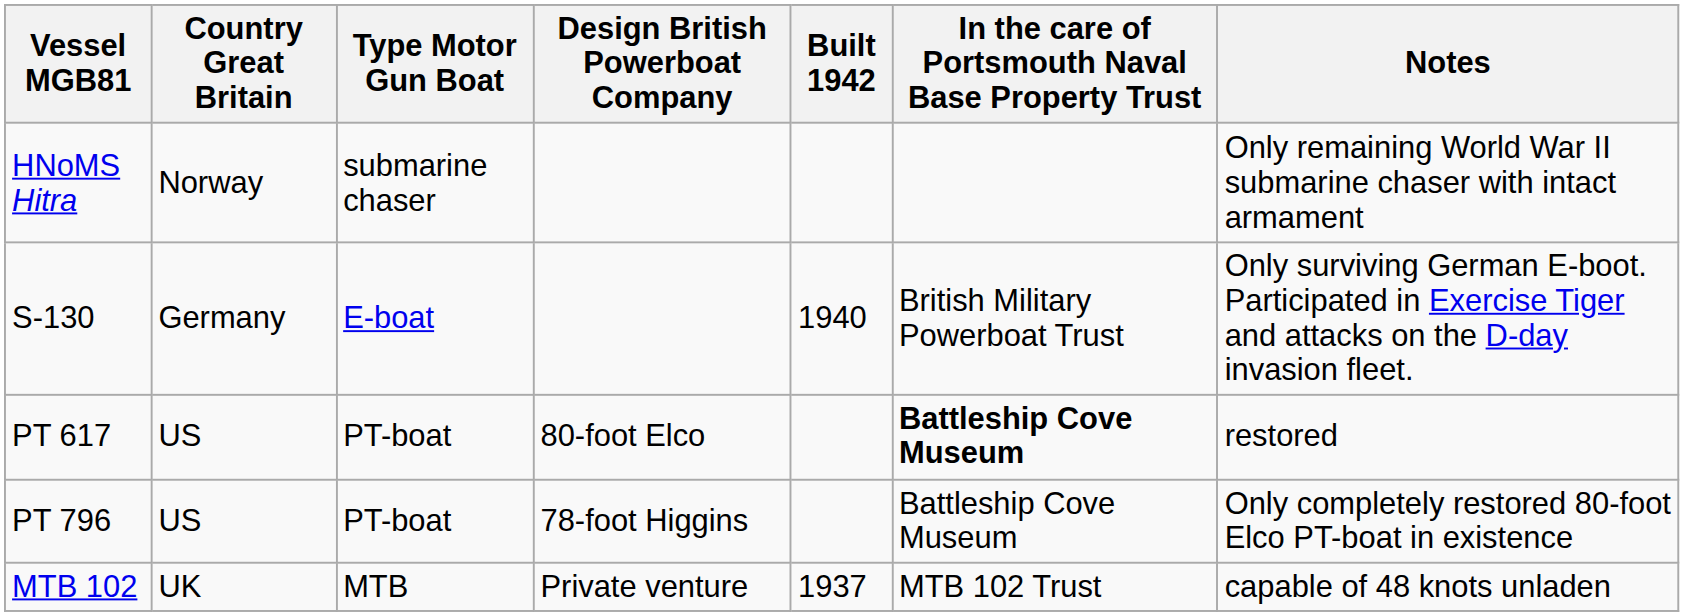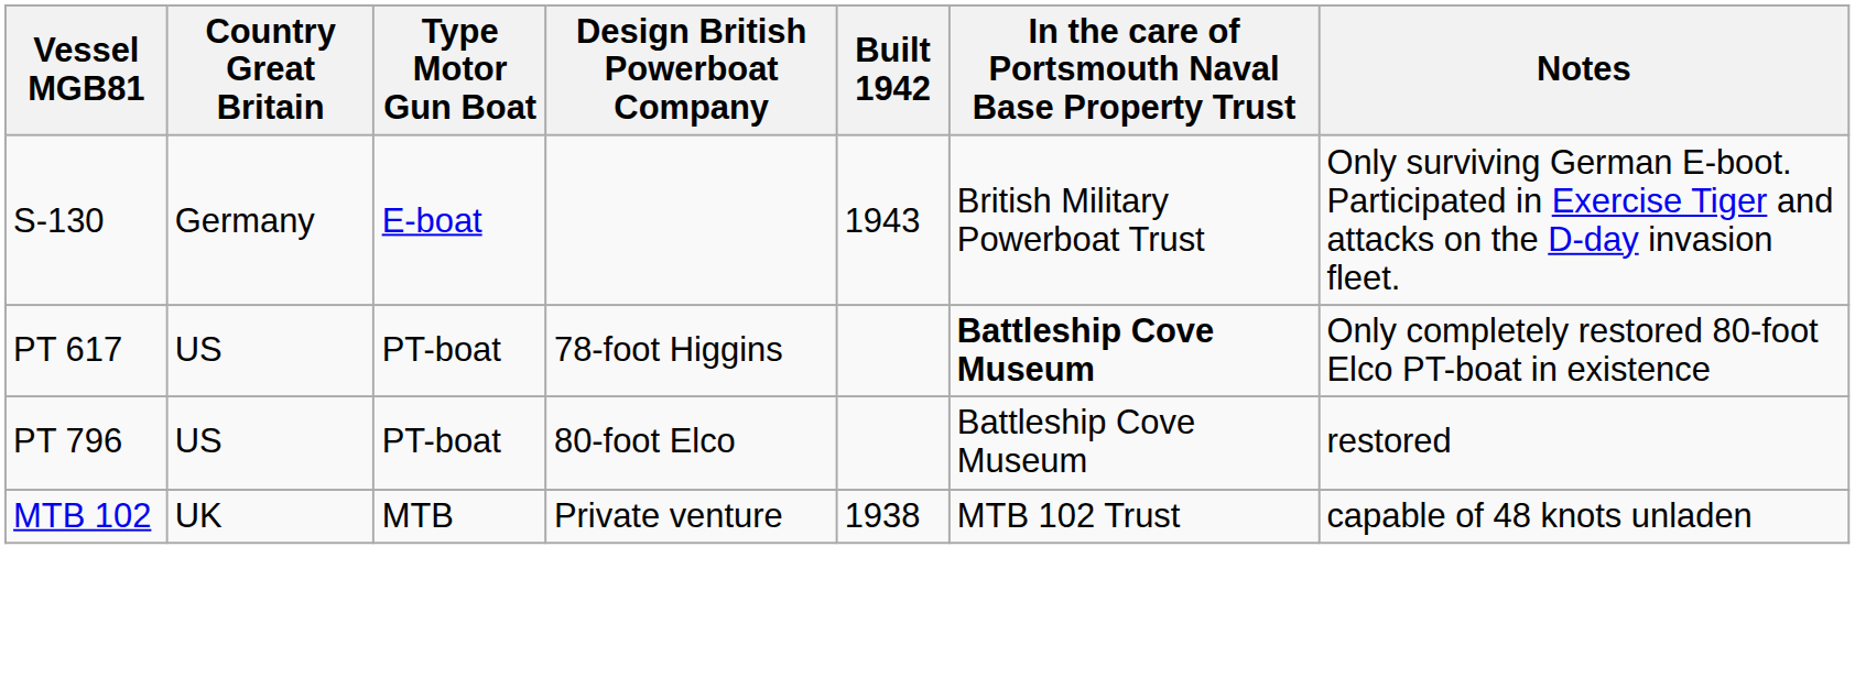 <table class="wikitable">
 <tr>
 <th>Vessel MGB81</th>
 <th>Country Great Britain</th>
 <th>Type Motor Gun Boat</th>
 <th>Design British Powerboat Company</th>
 <th>Built 1942</th>
 <th>In the care of Portsmouth Naval Base Property Trust</th>
 <th>Notes</th>
 </tr>
 <tr>
-<td><a href='#'>HNoMS <em>Hitra</em></a></td>
-<td>Norway</td>
-<td>submarine chaser</td>
-<td></td>
-<td></td>
-<td></td>
-<td>Only remaining World War II submarine chaser with intact armament </td>
-</tr>
-<tr>
 <td>S-130</td>
 <td>Germany</td>
 <td><a href='#'>E-boat</a></td>
 <td></td>
-<td>1940</td>
+<td>1943</td>
 <td>British Military Powerboat Trust </td>
 <td>Only surviving German E-boot. Participated in <a href='#'>Exercise Tiger</a> and attacks on the <a href='#'>D-day</a> invasion fleet.</td>
 </tr>
 <tr>
 <td>PT 617</td>
 <td>US</td>
 <td>PT-boat</td>
-<td>80-foot Elco</td>
+<td>78-foot Higgins</td>
 <td></td>
 <td><strong>Battleship Cove Museum </strong></td>
-<td>restored </td>
+<td>Only completely restored 80-foot Elco PT-boat in existence </td>
 </tr>
 <tr>
 <td>PT 796</td>
 <td>US</td>
 <td>PT-boat</td>
-<td>78-foot Higgins</td>
+<td>80-foot Elco</td>
 <td></td>
 <td>Battleship Cove Museum </td>
-<td>Only completely restored 80-foot Elco PT-boat in existence </td>
+<td>restored </td>
 </tr>
 <tr>
 <td><a href='#'>MTB 102</a></td>
 <td>UK</td>
 <td>MTB</td>
 <td>Private venture</td>
-<td>1937</td>
+<td>1938</td>
 <td>MTB 102 Trust</td>
 <td>capable of 48 knots unladen</td>
 </tr>
 </table>
